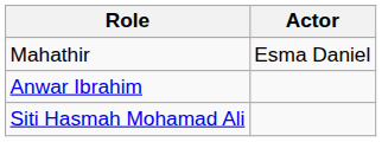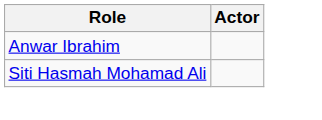 <table class="wikitable">
 <tr>
 <th>Role</th>
 <th>Actor</th>
-</tr>
-<tr>
-<td>Mahathir</td>
-<td>Esma Daniel</td>
 </tr>
 <tr>
 <td><a href='#'>Anwar Ibrahim</a></td>
 <td></td>
 </tr>
 <tr>
 <td><a href='#'>Siti Hasmah Mohamad Ali</a></td>
 <td></td>
 </tr>
 </table>
